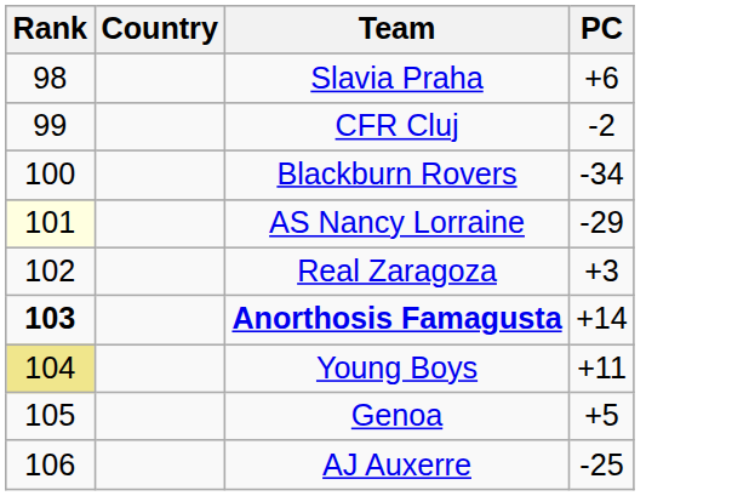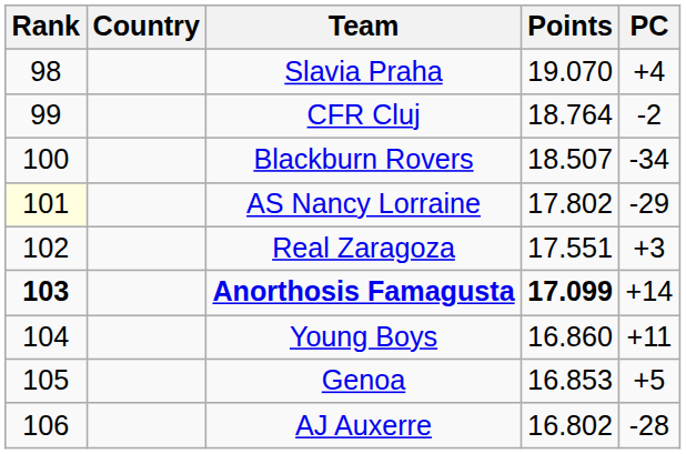 <table class="wikitable" style="text-align: center;">
 <tr>
 <th>Rank</th>
 <th>Country</th>
 <th>Team</th>
+<th>Points</th>
 <th>PC</th>
 </tr>
 <tr>
 <td>98</td>
 <td></td>
 <td><a href='#'>Slavia Praha</a></td>
-<td><span> +6 </span></td>
+<td>19.070</td>
+<td><span> +4 </span></td>
 </tr>
 <tr>
 <td>99</td>
 <td></td>
 <td><a href='#'>CFR Cluj</a></td>
+<td>18.764</td>
 <td><span> -2 </span></td>
 </tr>
 <tr>
 <td>100</td>
 <td></td>
 <td><a href='#'>Blackburn Rovers</a></td>
+<td>18.507</td>
 <td><span> -34 </span></td>
 </tr>
 <tr>
 <td style="background: lightyellow;">101</td>
 <td></td>
 <td><a href='#'>AS Nancy Lorraine</a></td>
+<td>17.802</td>
 <td><span> -29 </span></td>
 </tr>
 <tr>
 <td>102</td>
 <td></td>
 <td><a href='#'>Real Zaragoza</a></td>
+<td>17.551</td>
 <td><span> +3 </span></td>
 </tr>
 <tr>
 <td><strong>103</strong></td>
 <td></td>
 <td><strong><a href='#'>Anorthosis Famagusta</a></strong></td>
+<td><strong>17.099</strong></td>
 <td><span> +14 </span></td>
 </tr>
 <tr>
-<td style="background: khaki;">104</td>
+<td>104</td>
 <td></td>
 <td><a href='#'>Young Boys</a></td>
+<td>16.860</td>
 <td><span> +11 </span></td>
 </tr>
 <tr>
 <td>105</td>
 <td></td>
 <td><a href='#'>Genoa</a></td>
+<td>16.853</td>
 <td><span> +5 </span></td>
 </tr>
 <tr>
 <td>106</td>
 <td></td>
 <td><a href='#'>AJ Auxerre</a></td>
-<td><span> -25 </span></td>
+<td>16.802</td>
+<td><span> -28 </span></td>
 </tr>
 </table>
